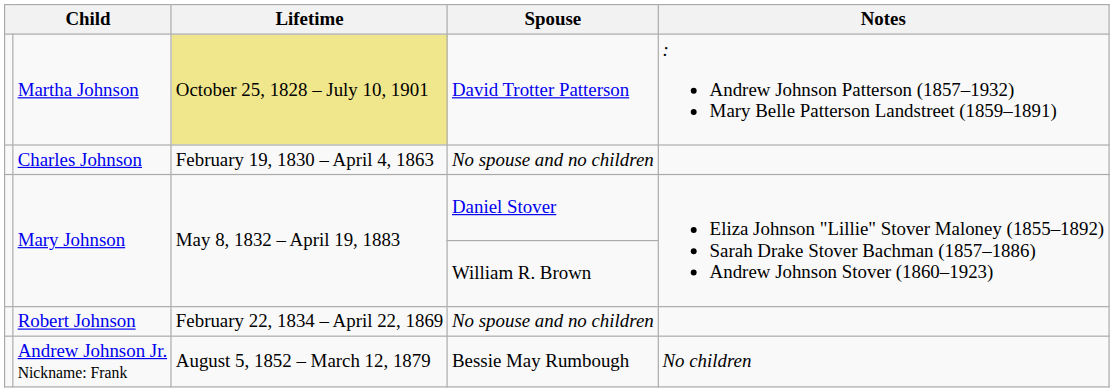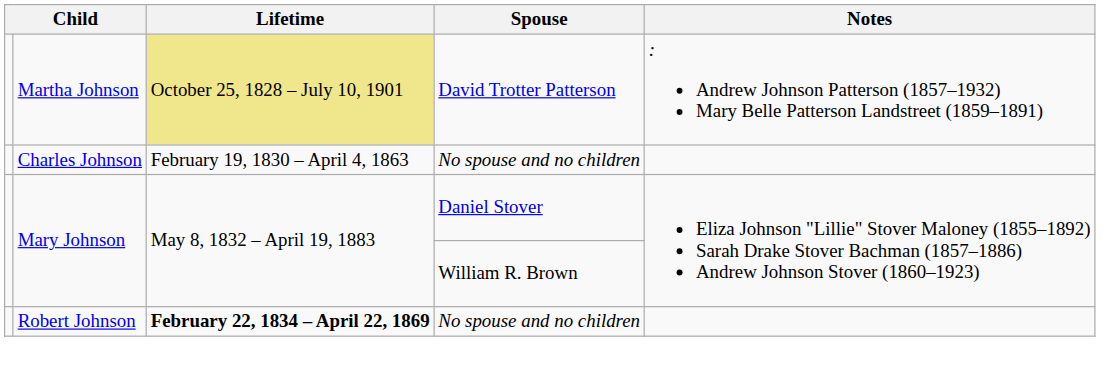 <table class="wikitable">
 <tr>
 <th colspan="2">Child</th>
 <th>Lifetime</th>
 <th>Spouse</th>
 <th>Notes</th>
 </tr>
 <tr>
 <td></td>
 <td><a href='#'>Martha Johnson</a></td>
 <td style="background: khaki;">October 25, 1828 – July 10, 1901</td>
 <td><a href='#'>David Trotter Patterson</a></td>
 <td><em>:</em><br><ul><li>Andrew Johnson Patterson (1857–1932)</li><li>Mary Belle Patterson Landstreet (1859–1891)</li></ul></td>
 </tr>
 <tr>
 <td></td>
 <td><a href='#'>Charles Johnson</a></td>
 <td>February 19, 1830 – April 4, 1863</td>
 <td><em>No spouse and no children</em></td>
 <td></td>
 </tr>
 <tr>
 <td rowspan="2"></td>
 <td rowspan="2"><a href='#'>Mary Johnson</a></td>
 <td rowspan="2">May 8, 1832 – April 19, 1883</td>
 <td><a href='#'>Daniel Stover</a></td>
 <td rowspan="2"><em></em><br><ul><li>Eliza Johnson "Lillie" Stover Maloney (1855–1892)</li><li>Sarah Drake Stover Bachman (1857–1886)</li><li>Andrew Johnson Stover (1860–1923)</li></ul></td>
 </tr>
 <tr>
 <td>William R. Brown</td>
 </tr>
 <tr>
 <td></td>
 <td><a href='#'>Robert Johnson</a></td>
-<td>February 22, 1834 – April 22, 1869</td>
+<td><strong>February 22, 1834 – April 22, 1869</strong></td>
 <td><em>No spouse and no children</em></td>
 <td></td>
 </tr>
-<tr>
-<td></td>
-<td><a href='#'>Andrew Johnson Jr.</a><br><small>Nickname: Frank</small></td>
-<td>August 5, 1852 – March 12, 1879</td>
-<td>Bessie May Rumbough</td>
-<td><em>No children</em></td>
-</tr>
 </table>
